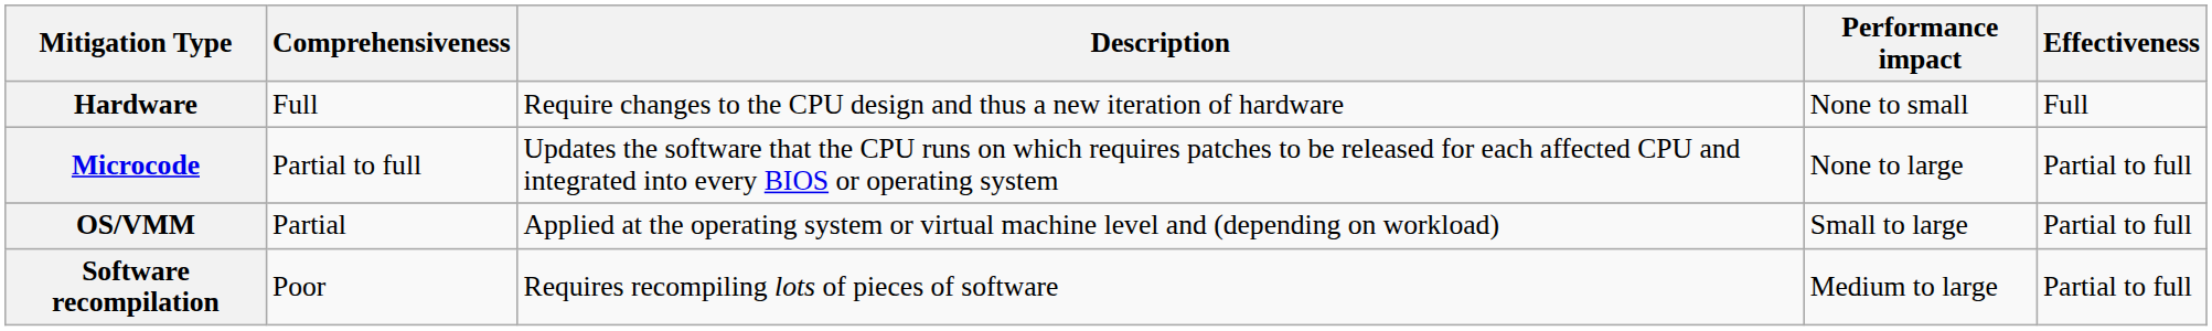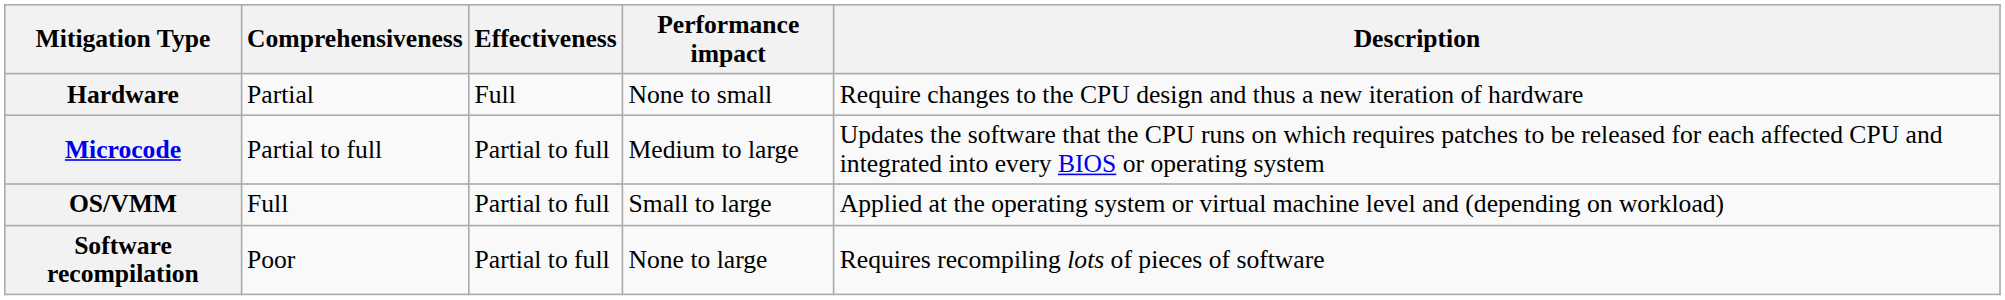 <table class="wikitable">
 <tr>
 <th>Mitigation Type</th>
 <th>Comprehensiveness</th>
+<th>Effectiveness</th>
+<th>Performance impact</th>
 <th>Description</th>
-<th>Performance impact</th>
-<th>Effectiveness</th>
 </tr>
 <tr>
 <th> Hardware</th>
+<td>Partial</td>
 <td>Full</td>
+<td>None to small</td>
 <td>Require changes to the CPU design and thus a new iteration of hardware</td>
-<td>None to small</td>
-<td>Full</td>
 </tr>
 <tr>
 <th> <a href='#'>Microcode</a></th>
 <td>Partial to full</td>
+<td>Partial to full</td>
+<td>Medium to large</td>
 <td>Updates the software that the CPU runs on which requires patches to be released for each affected CPU and integrated into every <a href='#'>BIOS</a> or operating system</td>
-<td>None to large</td>
-<td>Partial to full</td>
 </tr>
 <tr>
 <th> OS/VMM</th>
-<td>Partial</td>
+<td>Full</td>
+<td>Partial to full</td>
+<td>Small to large</td>
 <td>Applied at the operating system or virtual machine level and (depending on workload)</td>
-<td>Small to large</td>
-<td>Partial to full</td>
 </tr>
 <tr>
 <th> Software recompilation</th>
 <td>Poor</td>
+<td>Partial to full</td>
+<td>None to large</td>
 <td>Requires recompiling <em>lots</em> of pieces of software</td>
-<td>Medium to large</td>
-<td>Partial to full</td>
 </tr>
 </table>
